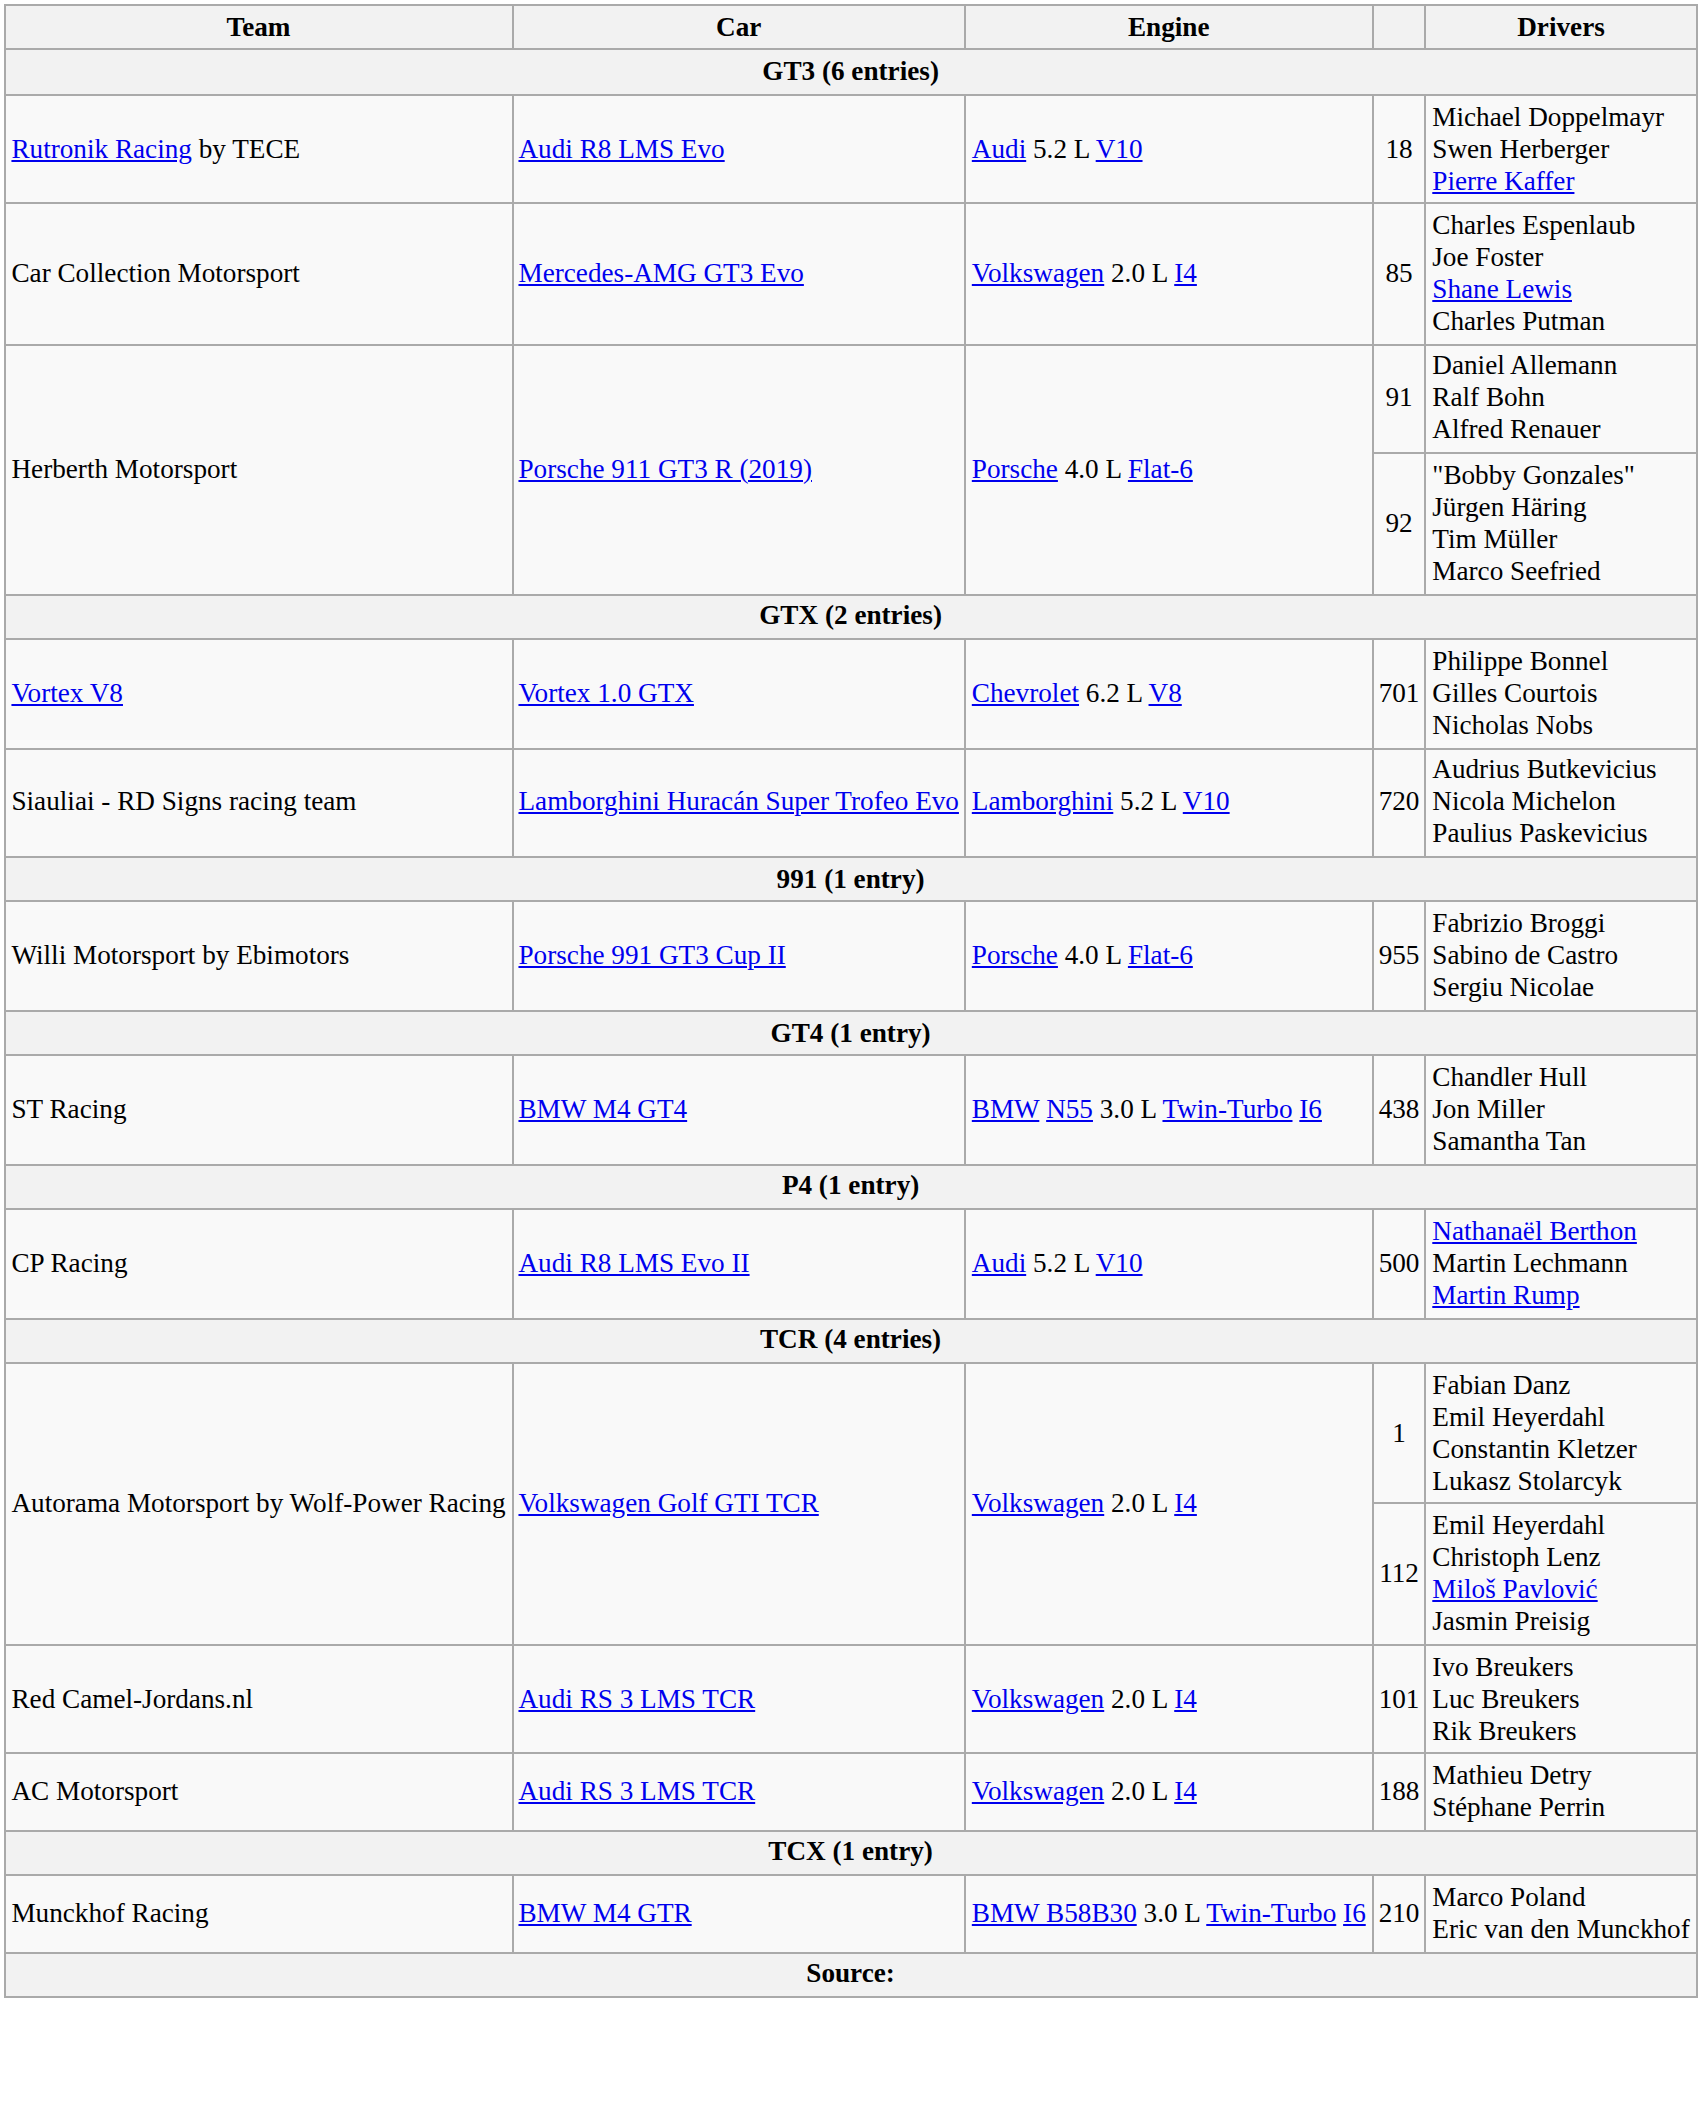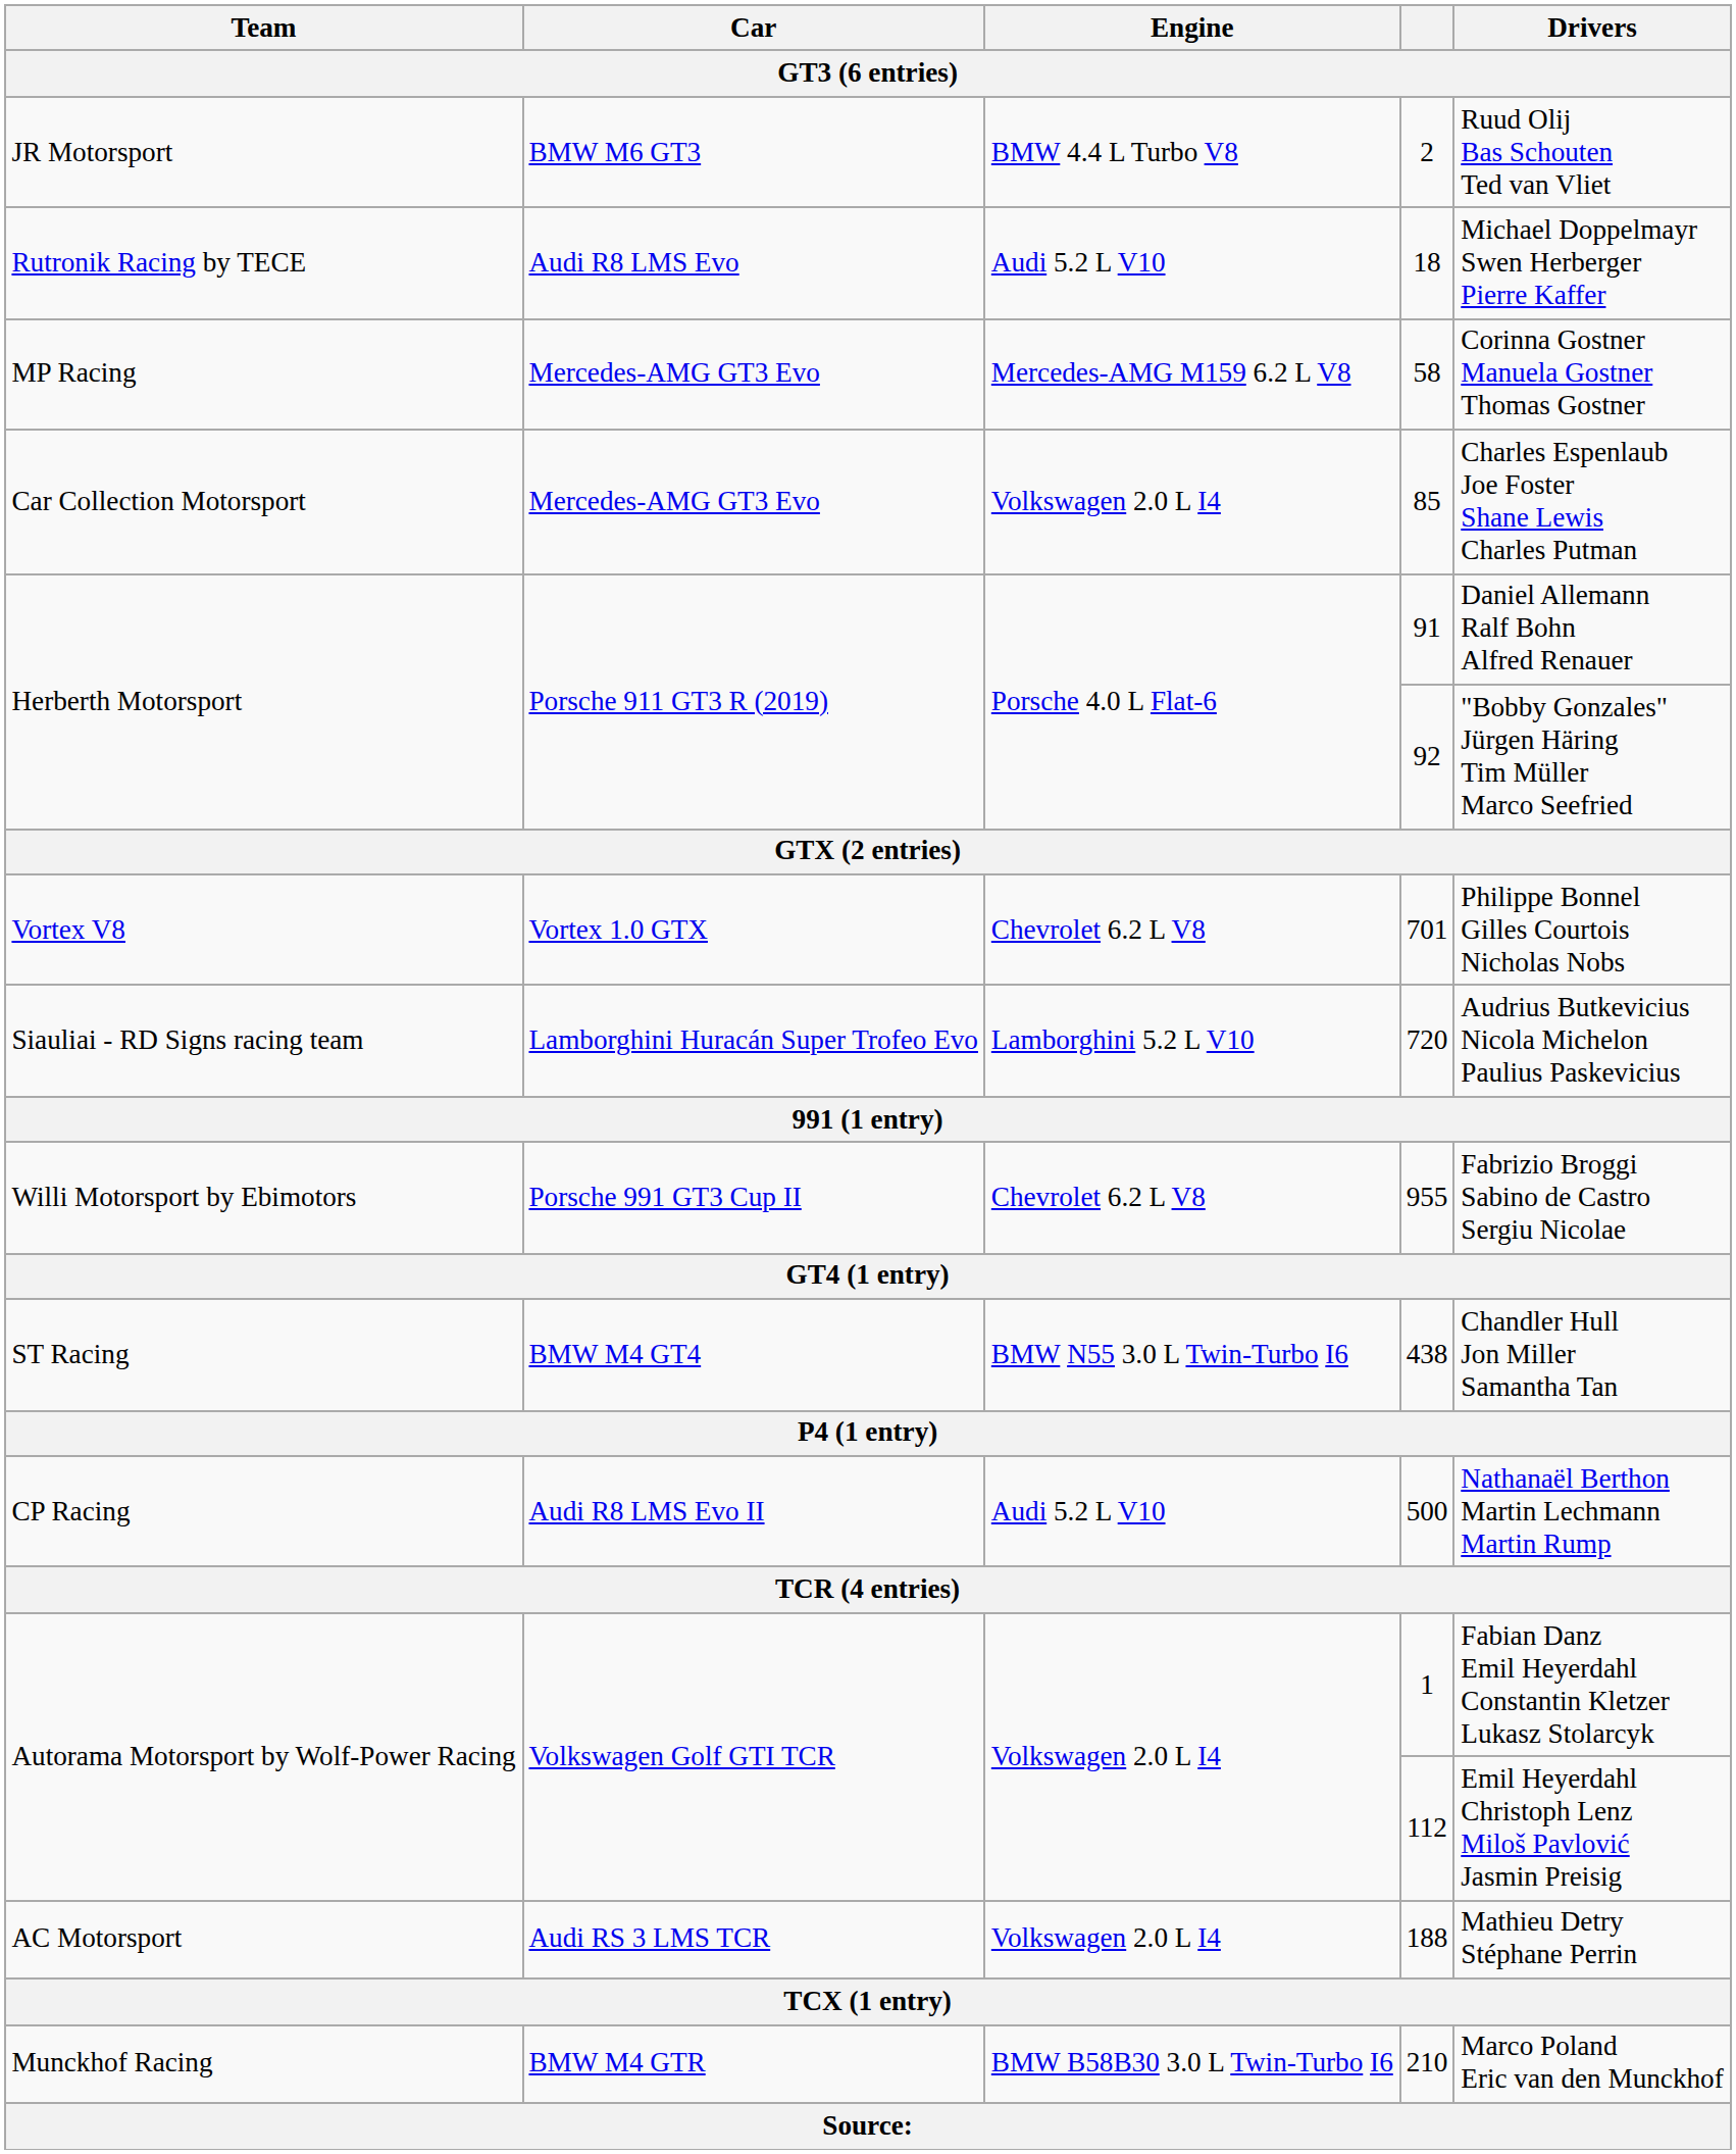 <table class="wikitable" style="font-size: 85%;">
 <tr>
 <th>Team</th>
 <th>Car</th>
 <th>Engine</th>
 <th></th>
 <th>Drivers</th>
 </tr>
 <tr>
 <th colspan=5>GT3 (6 entries)</th>
 </tr>
 <tr>
+<td> JR Motorsport</td>
+<td><a href='#'>BMW M6 GT3</a></td>
+<td><a href='#'>BMW</a> 4.4 L Turbo <a href='#'>V8</a></td>
+<td align="center">2</td>
+<td> Ruud Olij<br> <a href='#'>Bas Schouten</a><br> Ted van Vliet</td>
+</tr>
+<tr>
 <td> <a href='#'>Rutronik Racing</a> by TECE</td>
 <td><a href='#'>Audi R8 LMS Evo</a></td>
 <td><a href='#'>Audi</a> 5.2 L <a href='#'>V10</a></td>
 <td align="center">18</td>
 <td> Michael Doppelmayr<br> Swen Herberger<br> <a href='#'>Pierre Kaffer</a></td>
+</tr>
+<tr>
+<td> MP Racing</td>
+<td><a href='#'>Mercedes-AMG GT3 Evo</a></td>
+<td><a href='#'>Mercedes-AMG M159</a> 6.2 L <a href='#'>V8</a></td>
+<td align="center">58</td>
+<td> Corinna Gostner<br> <a href='#'>Manuela Gostner</a><br> Thomas Gostner</td>
 </tr>
 <tr>
 <td> Car Collection Motorsport</td>
 <td><a href='#'>Mercedes-AMG GT3 Evo</a></td>
 <td><a href='#'>Volkswagen</a> 2.0 L <a href='#'>I4</a></td>
 <td align="center">85</td>
 <td> Charles Espenlaub<br> Joe Foster<br> <a href='#'>Shane Lewis</a><br> Charles Putman</td>
 </tr>
 <tr>
 <td rowspan=2> Herberth Motorsport</td>
 <td rowspan=2><a href='#'>Porsche 911 GT3 R (2019)</a></td>
 <td rowspan=2><a href='#'>Porsche</a> 4.0 L <a href='#'>Flat-6</a></td>
 <td align="center">91</td>
 <td> Daniel Allemann<br> Ralf Bohn<br> Alfred Renauer</td>
 </tr>
 <tr>
 <td align="center">92</td>
 <td> "Bobby Gonzales"<br> Jürgen Häring<br> Tim Müller<br> Marco Seefried</td>
 </tr>
 <tr>
 <th colspan=5>GTX (2 entries)</th>
 </tr>
 <tr>
 <td> <a href='#'>Vortex V8</a></td>
 <td><a href='#'>Vortex 1.0 GTX</a></td>
 <td><a href='#'>Chevrolet</a> 6.2 L <a href='#'>V8</a></td>
 <td align="center">701</td>
 <td> Philippe Bonnel<br> Gilles Courtois<br> Nicholas Nobs</td>
 </tr>
 <tr>
 <td> Siauliai - RD Signs racing team</td>
 <td><a href='#'>Lamborghini Huracán Super Trofeo Evo</a></td>
 <td><a href='#'>Lamborghini</a> 5.2 L <a href='#'>V10</a></td>
 <td align="center">720</td>
 <td> Audrius Butkevicius<br> Nicola Michelon<br> Paulius Paskevicius</td>
 </tr>
 <tr>
 <th colspan=5>991 (1 entry)</th>
 </tr>
 <tr>
 <td> Willi Motorsport by Ebimotors</td>
 <td><a href='#'>Porsche 991 GT3 Cup II</a></td>
-<td><a href='#'>Porsche</a> 4.0 L <a href='#'>Flat-6</a></td>
+<td><a href='#'>Chevrolet</a> 6.2 L <a href='#'>V8</a></td>
 <td align="center">955</td>
 <td> Fabrizio Broggi<br> Sabino de Castro<br> Sergiu Nicolae</td>
 </tr>
 <tr>
 <th colspan=5>GT4 (1 entry)</th>
 </tr>
 <tr>
 <td> ST Racing</td>
 <td><a href='#'>BMW M4 GT4</a></td>
 <td><a href='#'>BMW</a> <a href='#'>N55</a> 3.0 L <a href='#'>Twin-Turbo</a> <a href='#'>I6</a></td>
 <td align="center">438</td>
 <td> Chandler Hull<br> Jon Miller<br> Samantha Tan</td>
 </tr>
 <tr>
 <th colspan=5>P4 (1 entry)</th>
 </tr>
 <tr>
 <td> CP Racing</td>
 <td><a href='#'>Audi R8 LMS Evo II</a></td>
 <td><a href='#'>Audi</a> 5.2 L <a href='#'>V10</a></td>
 <td align="center">500</td>
 <td> <a href='#'>Nathanaël Berthon</a><br> Martin Lechmann<br> <a href='#'>Martin Rump</a></td>
 </tr>
 <tr>
 <th colspan=5>TCR (4 entries)</th>
 </tr>
 <tr>
 <td rowspan=2> Autorama Motorsport by Wolf-Power Racing</td>
 <td rowspan=2><a href='#'>Volkswagen Golf GTI TCR</a></td>
 <td rowspan=2><a href='#'>Volkswagen</a> 2.0 L <a href='#'>I4</a></td>
 <td align="center">1</td>
 <td> Fabian Danz<br> Emil Heyerdahl<br> Constantin Kletzer<br> Lukasz Stolarcyk</td>
 </tr>
 <tr>
 <td align="center">112</td>
 <td> Emil Heyerdahl<br> Christoph Lenz<br> <a href='#'>Miloš Pavlović</a><br> Jasmin Preisig</td>
 </tr>
 <tr>
-<td> Red Camel-Jordans.nl</td>
-<td><a href='#'>Audi RS 3 LMS TCR</a></td>
-<td><a href='#'>Volkswagen</a> 2.0 L <a href='#'>I4</a></td>
-<td align="center">101</td>
-<td> Ivo Breukers<br> Luc Breukers<br> Rik Breukers</td>
-</tr>
-<tr>
 <td> AC Motorsport</td>
 <td><a href='#'>Audi RS 3 LMS TCR</a></td>
 <td><a href='#'>Volkswagen</a> 2.0 L <a href='#'>I4</a></td>
 <td align="center">188</td>
 <td> Mathieu Detry<br> Stéphane Perrin</td>
 </tr>
 <tr>
 <th colspan=5>TCX (1 entry)</th>
 </tr>
 <tr>
 <td> Munckhof Racing</td>
 <td><a href='#'>BMW M4 GTR</a></td>
 <td><a href='#'>BMW B58B30</a> 3.0 L <a href='#'>Twin-Turbo</a> <a href='#'>I6</a></td>
 <td align="center">210</td>
 <td> Marco Poland<br> Eric van den Munckhof</td>
 </tr>
 <tr>
 <th colspan=5>Source:</th>
 </tr>
 </table>
